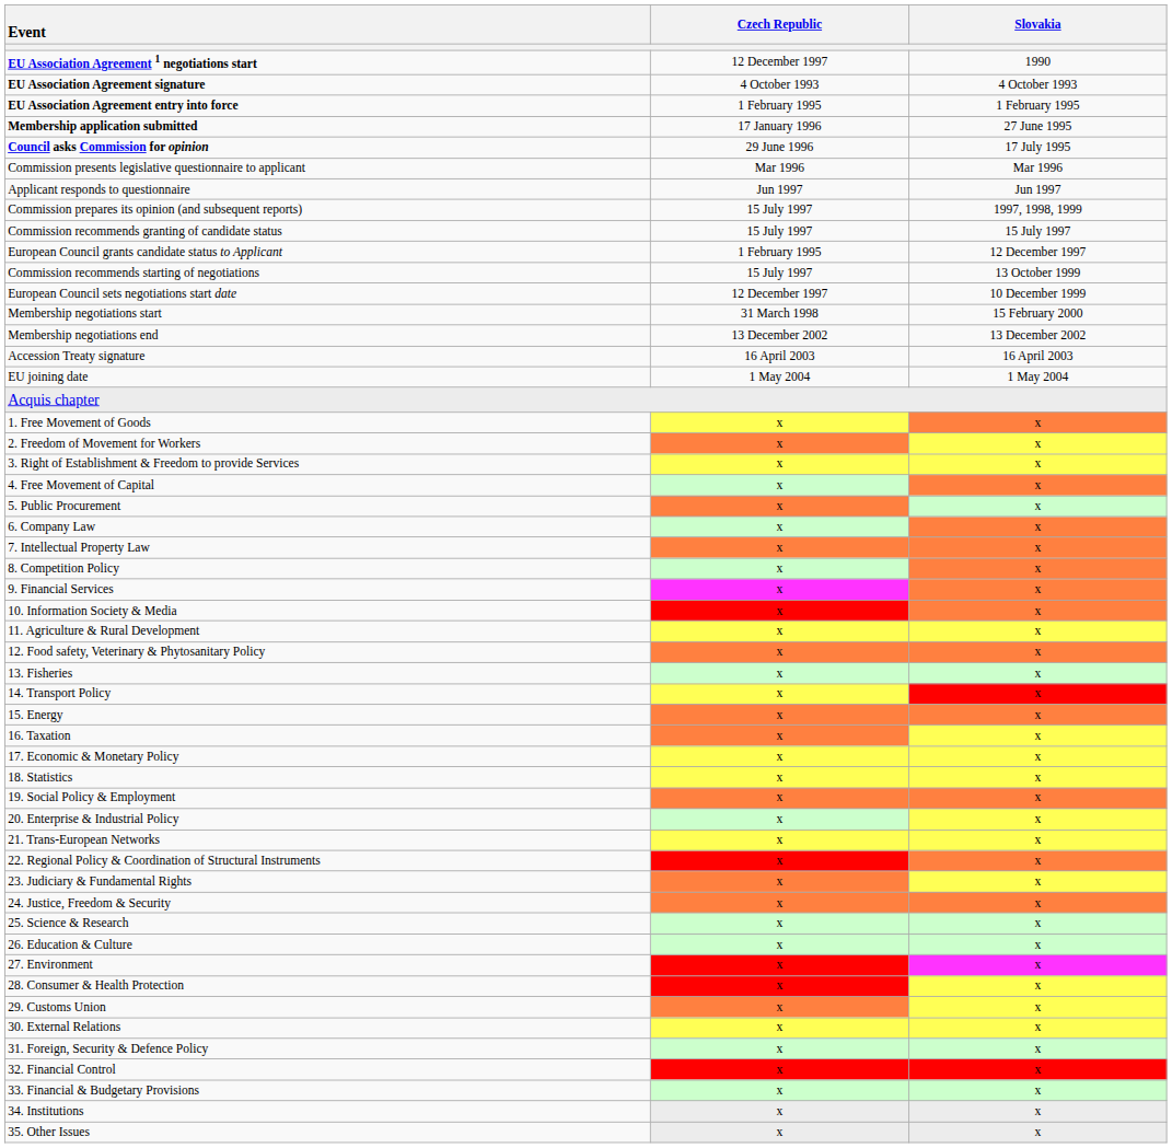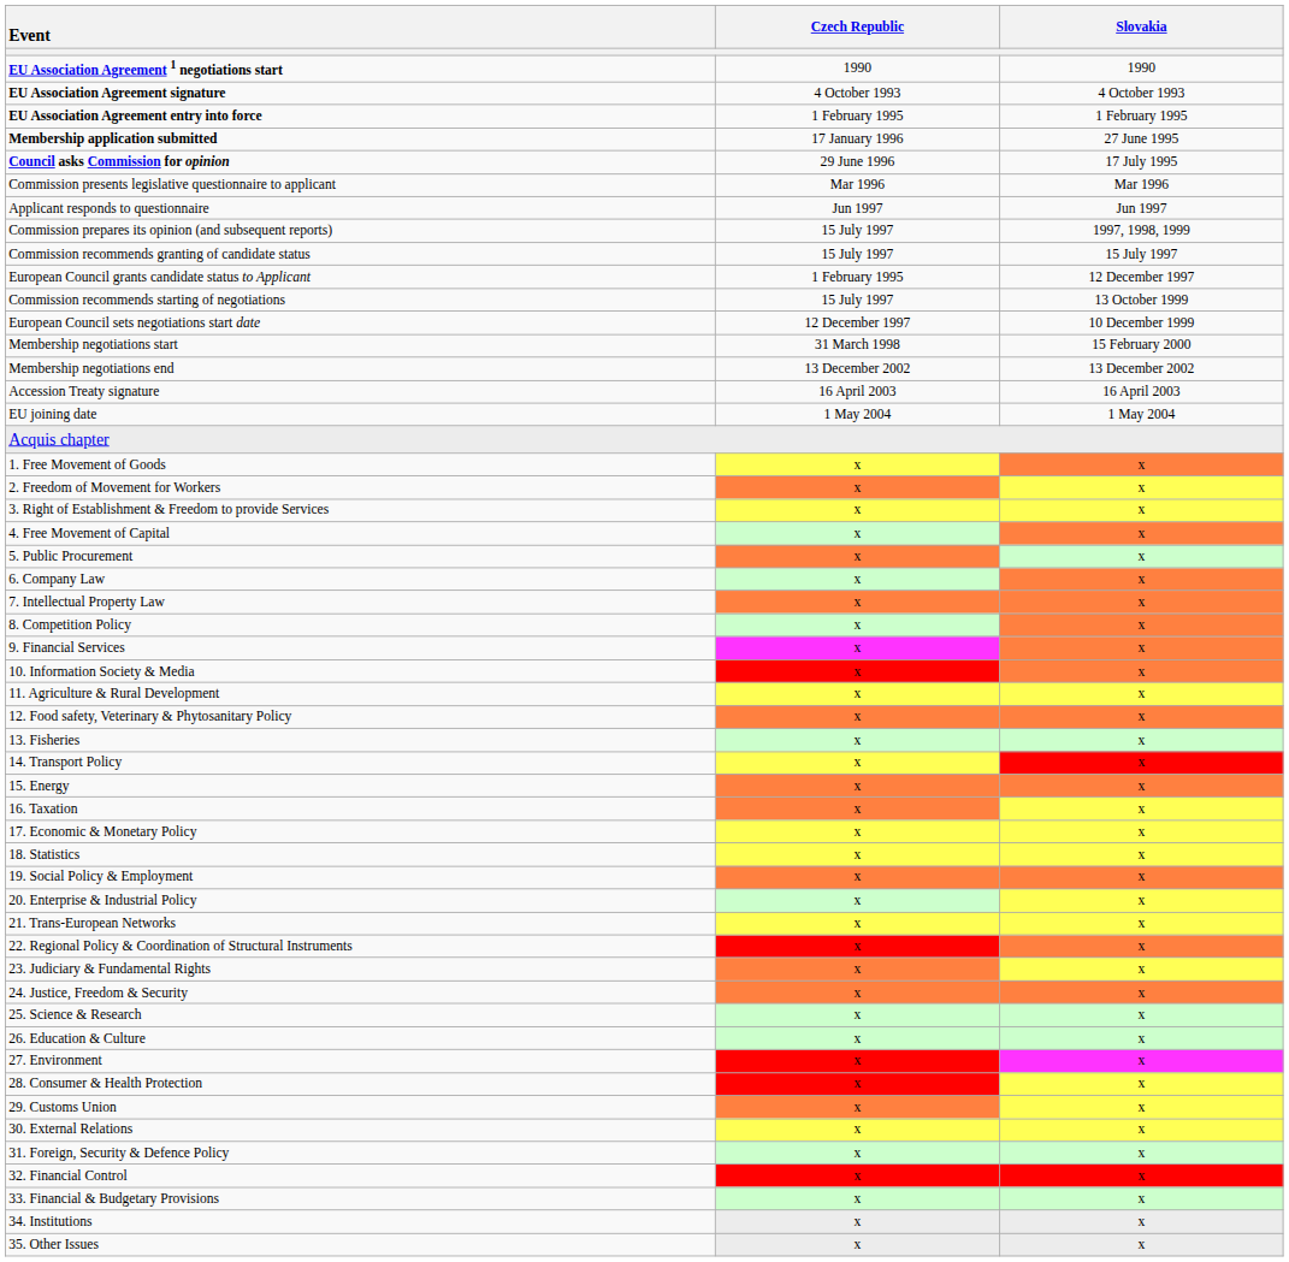 <table class="toccolours wikitable" style="border-collapse:collapse; text-align:center; font-size:85%; width:99%“">
 <tr bgcolor="#ececec">
 <th style="text-align:left;" width="20%"><br><big>Event</big></th>
 <th width="8%"><a href='#'>Czech Republic</a></th>
 <th width="8%"><a href='#'>Slovakia</a></th>
 </tr>
 <tr bgcolor="#ececec">
 <th colspan="18"></th>
 </tr>
 <tr>
 <td style="text-align:left;"><strong><a href='#'>EU Association Agreement</a> <sup>1</sup> negotiations start</strong></td>
-<td>12 December 1997</td>
+<td>1990</td>
 <td>1990</td>
 </tr>
 <tr>
 <td style="text-align:left;"><strong>EU Association Agreement signature</strong></td>
 <td>4 October 1993</td>
 <td>4 October 1993</td>
 </tr>
 <tr>
 <td style="text-align:left;"><strong>EU Association Agreement entry into force</strong></td>
 <td>1 February 1995</td>
 <td>1 February 1995</td>
 </tr>
 <tr>
 <td style="text-align:left;"><strong>Membership application submitted</strong></td>
 <td>17 January 1996</td>
 <td>27 June 1995</td>
 </tr>
 <tr>
 <td style="text-align:left;"><strong><a href='#'>Council</a> asks <a href='#'>Commission</a> for <em>opinion<strong><em></td>
 <td>29 June 1996</td>
 <td>17 July 1995</td>
 </tr>
 <tr>
 <td style="text-align:left;"></strong>Commission presents legislative questionnaire to applicant<strong></td>
 <td>Mar 1996</td>
 <td>Mar 1996</td>
 </tr>
 <tr>
 <td style="text-align:left;"></strong>Applicant responds to questionnaire<strong></td>
 <td>Jun 1997</td>
 <td>Jun 1997</td>
 </tr>
 <tr>
 <td style="text-align:left;"></strong>Commission prepares its opinion (and subsequent reports)<strong></td>
 <td>15 July 1997</td>
 <td>1997, 1998, 1999</td>
 </tr>
 <tr>
 <td style="text-align:left;"></strong>Commission recommends granting of candidate status<strong></td>
 <td>15 July 1997</td>
 <td>15 July 1997</td>
 </tr>
 <tr>
 <td style="text-align:left;"></strong>European Council grants </em>candidate status<em> to Applicant<strong></td>
 <td>1 February 1995</td>
 <td>12 December 1997</td>
 </tr>
 <tr>
 <td style="text-align:left;"></strong>Commission recommends starting of negotiations<strong></td>
 <td>15 July 1997</td>
 <td>13 October 1999</td>
 </tr>
 <tr>
 <td style="text-align:left;"></strong>European Council sets </em>negotiations start<em> date<strong></td>
 <td>12 December 1997</td>
 <td>10 December 1999</td>
 </tr>
 <tr>
 <td style="text-align:left;"></strong>Membership negotiations start<strong></td>
 <td>31 March 1998</td>
 <td>15 February 2000</td>
 </tr>
 <tr>
 <td style="text-align:left;"></strong>Membership negotiations end<strong></td>
 <td>13 December 2002</td>
 <td>13 December 2002</td>
 </tr>
 <tr>
 <td style="text-align:left;"></strong>Accession Treaty signature<strong></td>
 <td>16 April 2003</td>
 <td>16 April 2003</td>
 </tr>
 <tr>
 <td style="text-align:left;"></strong>EU joining date<strong></td>
 <td>1 May 2004</td>
 <td>1 May 2004</td>
 </tr>
 <tr bgcolor="#ececec">
 <td colspan="4" style="text-align:left;"><big></strong><a href='#'>Acquis chapter</a><strong></big></td>
 </tr>
 <tr>
 <td style="text-align:left;"></strong>1. Free Movement of Goods<strong></td>
 <td bgcolor="#ffff55">x</td>
 <td bgcolor="#ff8040">x</td>
 </tr>
 <tr>
 <td style="text-align:left;"></strong>2. Freedom of Movement for Workers<strong></td>
 <td bgcolor="#ff8040">x</td>
 <td bgcolor="#ffff55">x</td>
 </tr>
 <tr>
 <td style="text-align:left;"></strong>3. Right of Establishment & Freedom to provide Services<strong></td>
 <td bgcolor="#ffff55">x</td>
 <td bgcolor="#ffff55">x</td>
 </tr>
 <tr>
 <td style="text-align:left;"></strong>4. Free Movement of Capital<strong></td>
 <td bgcolor="#ccffcc">x</td>
 <td bgcolor="#ff8040">x</td>
 </tr>
 <tr>
 <td style="text-align:left;"></strong>5. Public Procurement<strong></td>
 <td bgcolor="#ff8040">x</td>
 <td bgcolor="#ccffcc">x</td>
 </tr>
 <tr>
 <td style="text-align:left;"></strong>6. Company Law<strong></td>
 <td bgcolor="#ccffcc">x</td>
 <td bgcolor="#ff8040">x</td>
 </tr>
 <tr>
 <td style="text-align:left;"></strong>7. Intellectual Property Law<strong></td>
 <td bgcolor="#ff8040">x</td>
 <td bgcolor="#ff8040">x</td>
 </tr>
 <tr>
 <td style="text-align:left;"></strong>8. Competition Policy<strong></td>
 <td bgcolor="#ccffcc">x</td>
 <td bgcolor="#ff8040">x</td>
 </tr>
 <tr>
 <td style="text-align:left;"></strong>9. Financial Services<strong></td>
 <td bgcolor="#ff33ff">x</td>
 <td bgcolor="#ff8040">x</td>
 </tr>
 <tr>
 <td style="text-align:left;"></strong>10. Information Society & Media<strong></td>
 <td bgcolor="#ff0000">x</td>
 <td bgcolor="#ff8040">x</td>
 </tr>
 <tr>
 <td style="text-align:left;"></strong>11. Agriculture & Rural Development<strong></td>
 <td bgcolor="#ffff55">x</td>
 <td bgcolor="#ffff55">x</td>
 </tr>
 <tr>
 <td style="text-align:left;"></strong>12. Food safety, Veterinary & Phytosanitary Policy<strong></td>
 <td bgcolor="#ff8040">x</td>
 <td bgcolor="#ff8040">x</td>
 </tr>
 <tr>
 <td style="text-align:left;"></strong>13. Fisheries<strong></td>
 <td bgcolor="#ccffcc">x</td>
 <td bgcolor="#ccffcc">x</td>
 </tr>
 <tr>
 <td style="text-align:left;"></strong>14. Transport Policy<strong></td>
 <td bgcolor="#ffff55">x</td>
 <td bgcolor="#ff0000">x</td>
 </tr>
 <tr>
 <td style="text-align:left;"></strong>15. Energy<strong></td>
 <td bgcolor="#ff8040">x</td>
 <td bgcolor="#ff8040">x</td>
 </tr>
 <tr>
 <td style="text-align:left;"></strong>16. Taxation<strong></td>
 <td bgcolor="#ff8040">x</td>
 <td bgcolor="#ffff55">x</td>
 </tr>
 <tr>
 <td style="text-align:left;"></strong>17. Economic & Monetary Policy<strong></td>
 <td bgcolor="#ffff55">x</td>
 <td bgcolor="#ffff55">x</td>
 </tr>
 <tr>
 <td style="text-align:left;"></strong>18. Statistics<strong></td>
 <td bgcolor="#ffff55">x</td>
 <td bgcolor="#ffff55">x</td>
 </tr>
 <tr>
 <td style="text-align:left;"></strong>19. Social Policy & Employment<strong></td>
 <td bgcolor="#ff8040">x</td>
 <td bgcolor="#ff8040">x</td>
 </tr>
 <tr>
 <td style="text-align:left;"></strong>20. Enterprise & Industrial Policy<strong></td>
 <td bgcolor="#ccffcc">x</td>
 <td bgcolor="#ffff55">x</td>
 </tr>
 <tr>
 <td style="text-align:left;"></strong>21. Trans-European Networks<strong></td>
 <td bgcolor="#ffff55">x</td>
 <td bgcolor="#ffff55">x</td>
 </tr>
 <tr>
 <td style="text-align:left;"></strong>22. Regional Policy & Coordination of Structural Instruments<strong></td>
 <td bgcolor="#ff0000">x</td>
 <td bgcolor="#ff8040">x</td>
 </tr>
 <tr>
 <td style="text-align:left;"></strong>23. Judiciary & Fundamental Rights<strong></td>
 <td bgcolor="#ff8040">x</td>
 <td bgcolor="#ffff55">x</td>
 </tr>
 <tr>
 <td style="text-align:left;"></strong>24. Justice, Freedom & Security<strong></td>
 <td bgcolor="#ff8040">x</td>
 <td bgcolor="#ff8040">x</td>
 </tr>
 <tr>
 <td style="text-align:left;"></strong>25. Science & Research<strong></td>
 <td bgcolor="#ccffcc">x</td>
 <td bgcolor="#ccffcc">x</td>
 </tr>
 <tr>
 <td style="text-align:left;"></strong>26. Education & Culture<strong></td>
 <td bgcolor="#ccffcc">x</td>
 <td bgcolor="#ccffcc">x</td>
 </tr>
 <tr>
 <td style="text-align:left;"></strong>27. Environment<strong></td>
 <td bgcolor="#ff0000">x</td>
 <td bgcolor="#ff33ff">x</td>
 </tr>
 <tr>
 <td style="text-align:left;"></strong>28. Consumer & Health Protection<strong></td>
 <td bgcolor="#ff0000">x</td>
 <td bgcolor="#ffff55">x</td>
 </tr>
 <tr>
 <td style="text-align:left;"></strong>29. Customs Union<strong></td>
 <td bgcolor="#ff8040">x</td>
 <td bgcolor="#ffff55">x</td>
 </tr>
 <tr>
 <td style="text-align:left;"></strong>30. External Relations<strong></td>
 <td bgcolor="#ffff55">x</td>
 <td bgcolor="#ffff55">x</td>
 </tr>
 <tr>
 <td style="text-align:left;"></strong>31. Foreign, Security & Defence Policy<strong></td>
 <td bgcolor="#ccffcc">x</td>
 <td bgcolor="#ccffcc">x</td>
 </tr>
 <tr>
 <td style="text-align:left;"></strong>32. Financial Control<strong></td>
 <td bgcolor="#ff0000">x</td>
 <td bgcolor="#ff0000">x</td>
 </tr>
 <tr>
 <td style="text-align:left;"></strong>33. Financial & Budgetary Provisions<strong></td>
 <td bgcolor="#ccffcc">x</td>
 <td bgcolor="#ccffcc">x</td>
 </tr>
 <tr>
 <td style="text-align:left;"></strong>34. Institutions<strong></td>
 <td bgcolor="#ececec">x</td>
 <td bgcolor="#ececec">x</td>
 </tr>
 <tr>
 <td style="text-align:left;"></strong>35. Other Issues<strong></td>
 <td bgcolor="#ececec">x</td>
 <td bgcolor="#ececec">x</td>
 </tr>
 </table>
